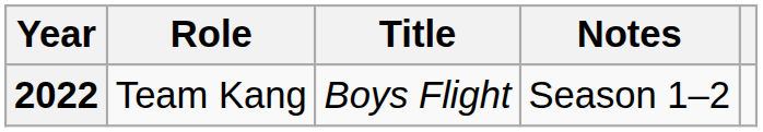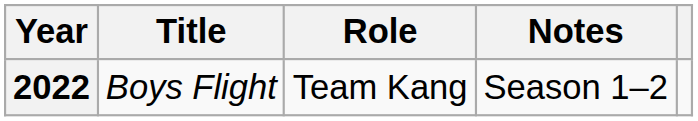 <table class="wikitable sortable plainrowheaders">
 <tr>
 <th scope="col">Year</th>
+<th scope="col">Title</th>
 <th scope="col">Role</th>
-<th scope="col">Title</th>
 <th scope="col">Notes</th>
 <th scope="col" class="unsortable"></th>
 </tr>
 <tr>
 <th scope="row">2022</th>
+<td><em>Boys Flight</em></td>
 <td>Team Kang</td>
-<td><em>Boys Flight</em></td>
 <td>Season 1–2</td>
 <td></td>
 </tr>
 </table>
